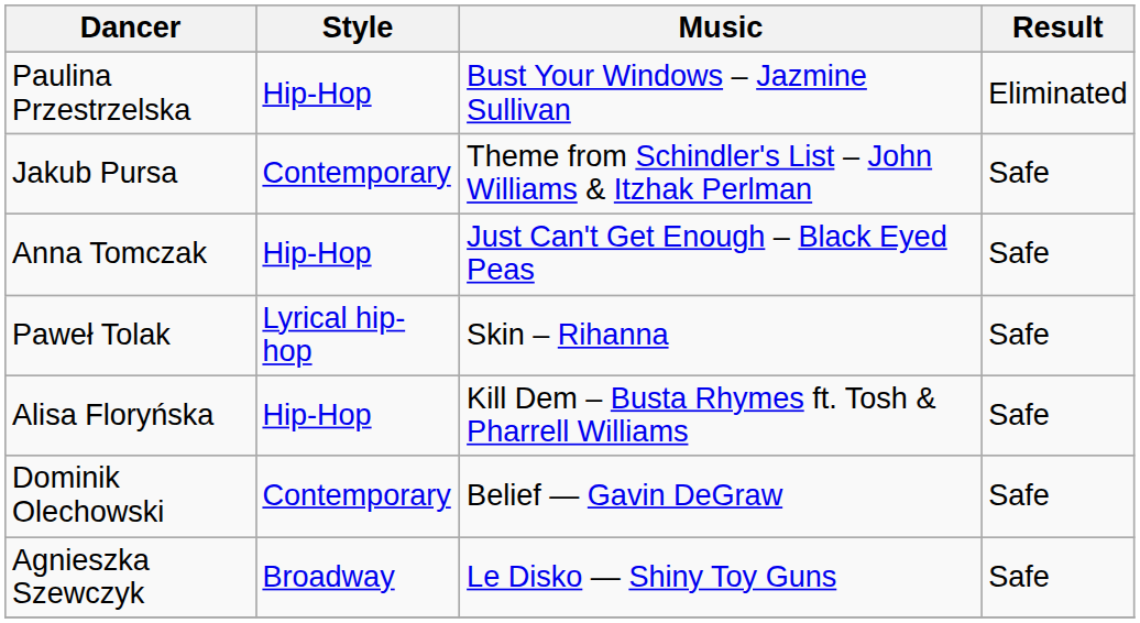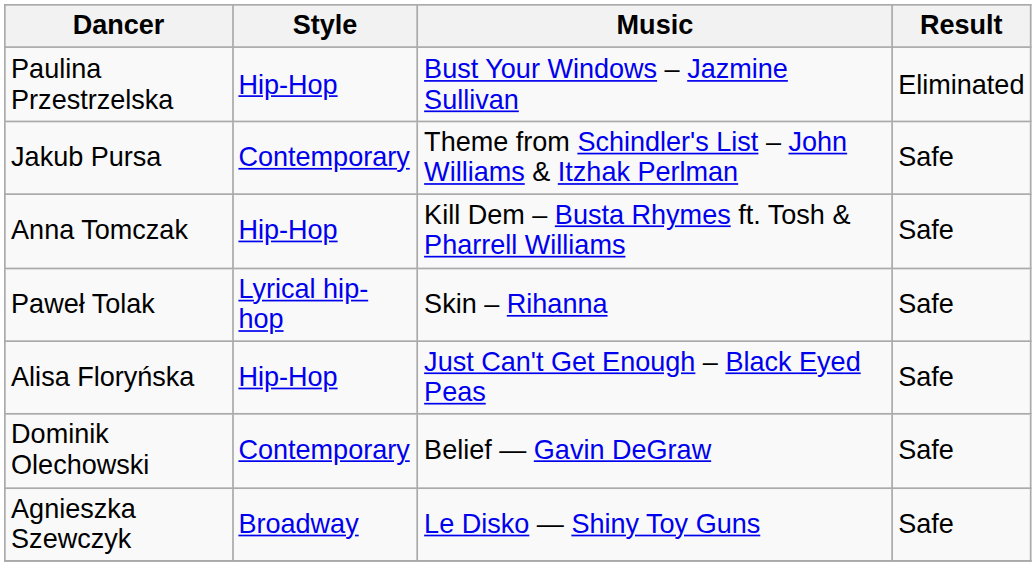 <table class="wikitable">
 <tr>
 <th>Dancer</th>
 <th>Style</th>
 <th>Music</th>
 <th>Result</th>
 </tr>
 <tr>
 <td>Paulina Przestrzelska</td>
 <td><a href='#'>Hip-Hop</a></td>
 <td><a href='#'>Bust Your Windows</a> – <a href='#'>Jazmine Sullivan</a></td>
 <td>Eliminated</td>
 </tr>
 <tr>
 <td>Jakub Pursa</td>
 <td><a href='#'>Contemporary</a></td>
 <td>Theme from <a href='#'>Schindler's List</a> – <a href='#'>John Williams</a> & <a href='#'>Itzhak Perlman</a></td>
 <td>Safe</td>
 </tr>
 <tr>
 <td>Anna Tomczak</td>
 <td><a href='#'>Hip-Hop</a></td>
-<td><a href='#'>Just Can't Get Enough</a> – <a href='#'>Black Eyed Peas</a></td>
+<td>Kill Dem – <a href='#'>Busta Rhymes</a> ft. Tosh & <a href='#'>Pharrell Williams</a></td>
 <td>Safe</td>
 </tr>
 <tr>
 <td>Paweł Tolak</td>
 <td><a href='#'>Lyrical hip-hop</a></td>
 <td>Skin – <a href='#'>Rihanna</a></td>
 <td>Safe</td>
 </tr>
 <tr>
 <td>Alisa Floryńska</td>
 <td><a href='#'>Hip-Hop</a></td>
-<td>Kill Dem – <a href='#'>Busta Rhymes</a> ft. Tosh & <a href='#'>Pharrell Williams</a></td>
+<td><a href='#'>Just Can't Get Enough</a> – <a href='#'>Black Eyed Peas</a></td>
 <td>Safe</td>
 </tr>
 <tr>
 <td>Dominik Olechowski</td>
 <td><a href='#'>Contemporary</a></td>
 <td>Belief — <a href='#'>Gavin DeGraw</a></td>
 <td>Safe</td>
 </tr>
 <tr>
 <td>Agnieszka Szewczyk</td>
 <td><a href='#'>Broadway</a></td>
 <td><a href='#'>Le Disko</a> — <a href='#'>Shiny Toy Guns</a></td>
 <td>Safe</td>
 </tr>
 <tr>
 </tr>
 </table>
